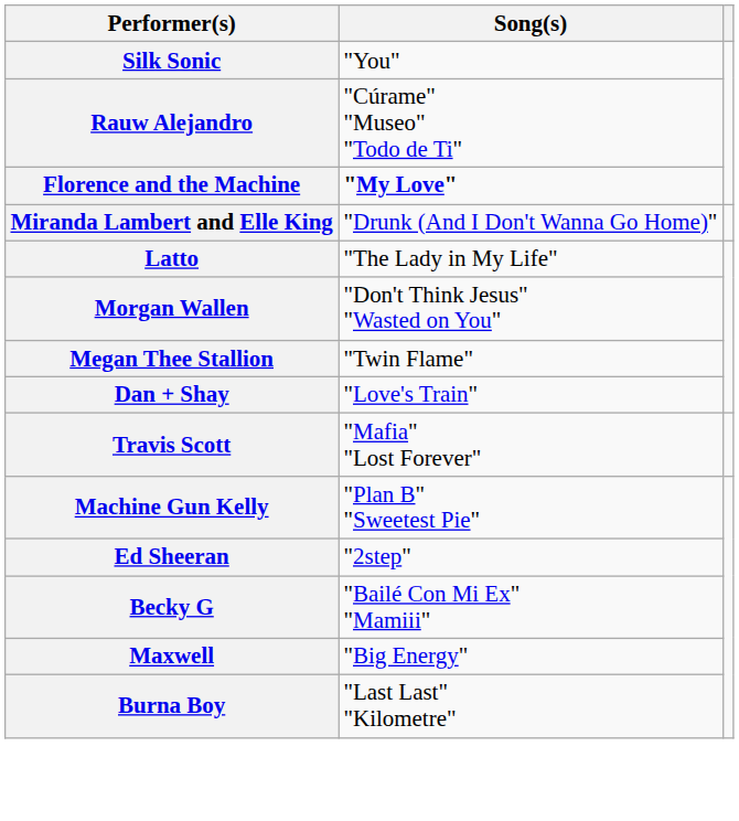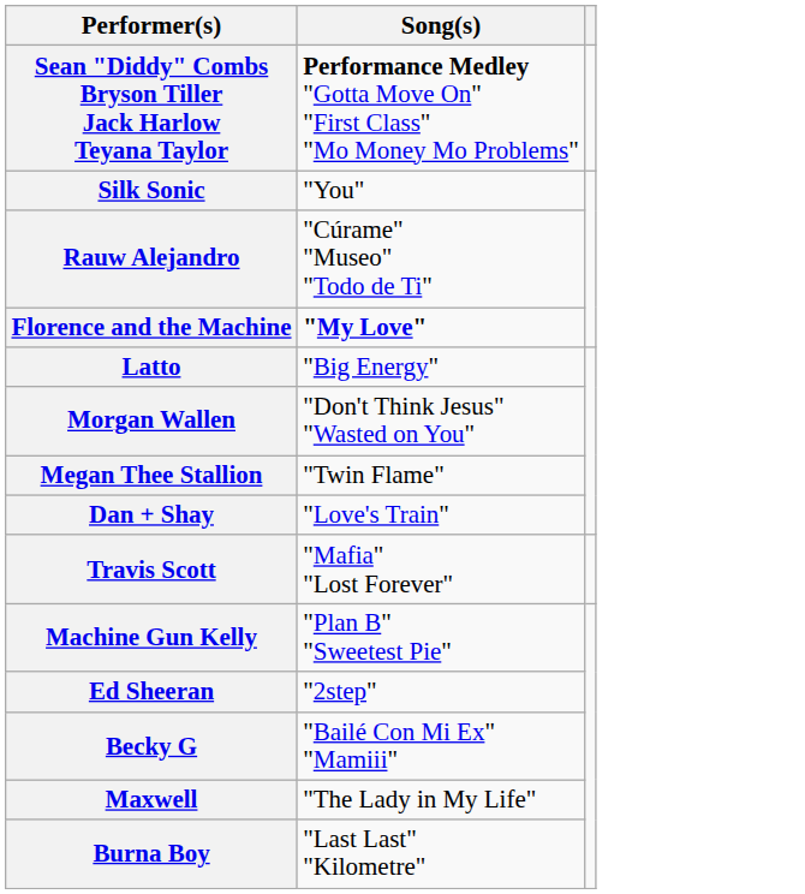 <table class="wikitable plainrowheaders">
 <tr>
 <th scope="col">Performer(s)</th>
 <th scope="col">Song(s)</th>
 <th scope="col"></th>
+</tr>
+<tr>
+<th scope="row"><a href='#'>Sean "Diddy" Combs</a><br><a href='#'>Bryson Tiller</a><br><a href='#'>Jack Harlow</a><br><a href='#'>Teyana Taylor</a></th>
+<td><strong>Performance Medley</strong><br>"<a href='#'>Gotta Move On</a>"<br>"<a href='#'>First Class</a>"<br>"<a href='#'>Mo Money Mo Problems</a>"</td>
+<td style="text-align:center;"></td>
 </tr>
 <tr>
 <th scope="row"><a href='#'>Silk Sonic</a></th>
 <td>"You"</td>
 <td style="text-align:center;" rowspan="3"></td>
 </tr>
 <tr>
 <th scope="row"><a href='#'>Rauw Alejandro</a></th>
 <td>"Cúrame"<br>"Museo"<br>"<a href='#'>Todo de Ti</a>"</td>
 </tr>
 <tr>
 <th scope="row"><a href='#'>Florence and the Machine</a></th>
 <td><strong>"<a href='#'>My Love</a>"</strong></td>
 </tr>
 <tr>
-<th scope="row"><a href='#'>Miranda Lambert</a> and <a href='#'>Elle King</a></th>
-<td>"<a href='#'>Drunk (And I Don't Wanna Go Home)</a>"</td>
-<td style="text-align:center;"></td>
-</tr>
-<tr>
 <th scope="row"><a href='#'>Latto</a></th>
-<td>"The Lady in My Life"</td>
+<td>"<a href='#'>Big Energy</a>"</td>
 <td style="text-align:center;" rowspan="4"></td>
 </tr>
 <tr>
 <th scope="row"><a href='#'>Morgan Wallen</a></th>
 <td>"Don't Think Jesus"<br>"<a href='#'>Wasted on You</a>"</td>
 </tr>
 <tr>
 <th scope="row"><a href='#'>Megan Thee Stallion</a></th>
 <td>"Twin Flame"</td>
 </tr>
 <tr>
 <th scope="row"><a href='#'>Dan + Shay</a></th>
 <td>"<a href='#'>Love's Train</a>"</td>
 </tr>
 <tr>
 <th scope="row"><a href='#'>Travis Scott</a></th>
 <td>"<a href='#'>Mafia</a>"<br>"Lost Forever"</td>
 <td style="text-align:center;"></td>
 </tr>
 <tr>
 <th scope="row"><a href='#'>Machine Gun Kelly</a></th>
 <td>"<a href='#'>Plan B</a>"<br>"<a href='#'>Sweetest Pie</a>"</td>
 <td style="text-align:center;" rowspan="5"></td>
 </tr>
 <tr>
 <th scope="row"><a href='#'>Ed Sheeran</a></th>
 <td>"<a href='#'>2step</a>"</td>
 </tr>
 <tr>
 <th scope="row"><a href='#'>Becky G</a></th>
 <td>"<a href='#'>Bailé Con Mi Ex</a>"<br>"<a href='#'>Mamiii</a>"</td>
 </tr>
 <tr>
 <th scope="row"><a href='#'>Maxwell</a></th>
-<td>"<a href='#'>Big Energy</a>"</td>
+<td>"The Lady in My Life"</td>
 </tr>
 <tr>
 <th scope="row"><a href='#'>Burna Boy</a></th>
 <td>"Last Last"<br>"Kilometre"</td>
 </tr>
 </table>
